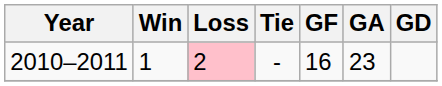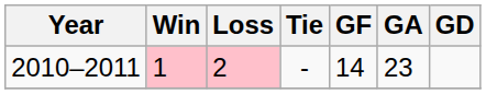 <table class="wikitable">
 <tr>
 <th>Year</th>
 <th>Win</th>
 <th>Loss</th>
 <th>Tie</th>
 <th>GF</th>
 <th>GA</th>
 <th>GD</th>
 </tr>
 <tr>
 <td>2010–2011</td>
-<td>1</td>
+<td style="background: pink;">1</td>
 <td style="background: pink;">2</td>
 <td align="center">-</td>
-<td>16</td>
+<td>14</td>
 <td>23</td>
 <td></td>
 </tr>
 <tr>
 </tr>
 </table>
